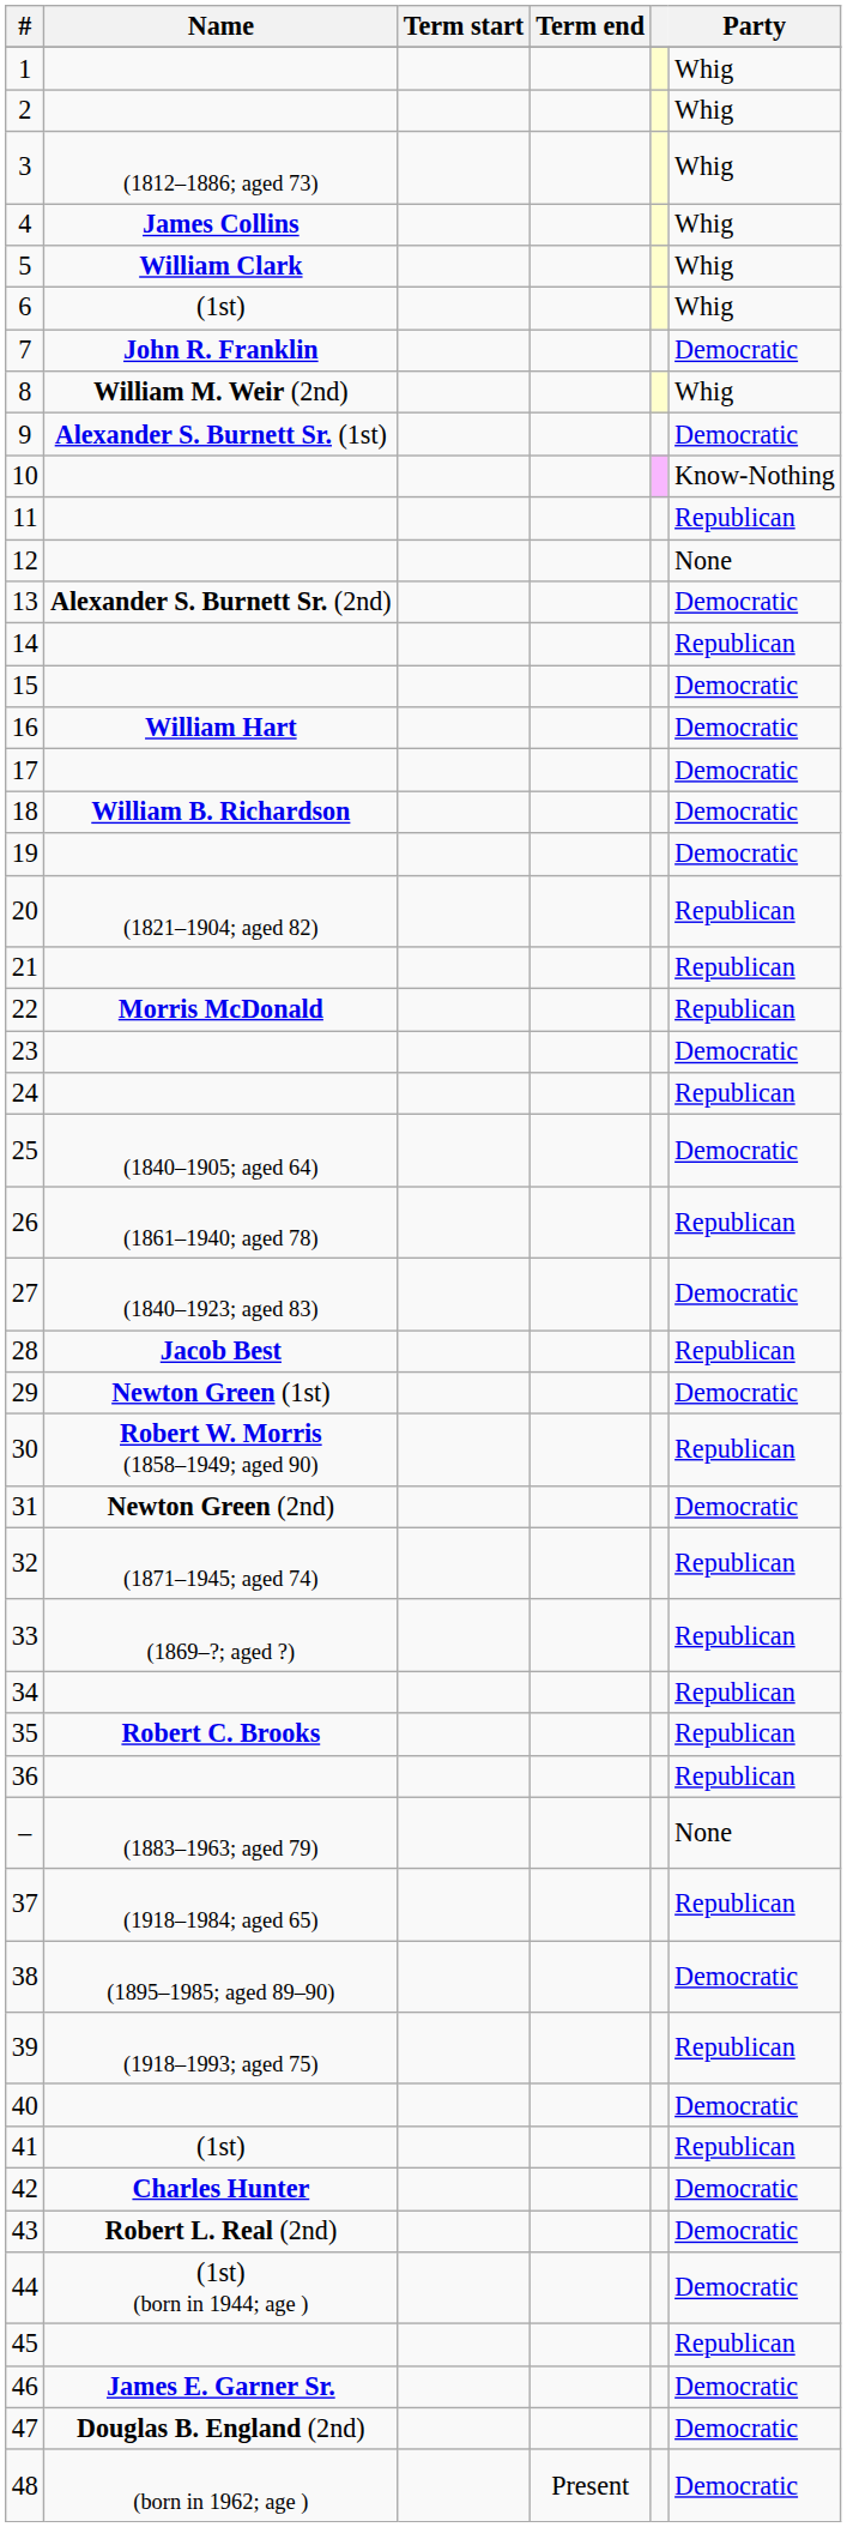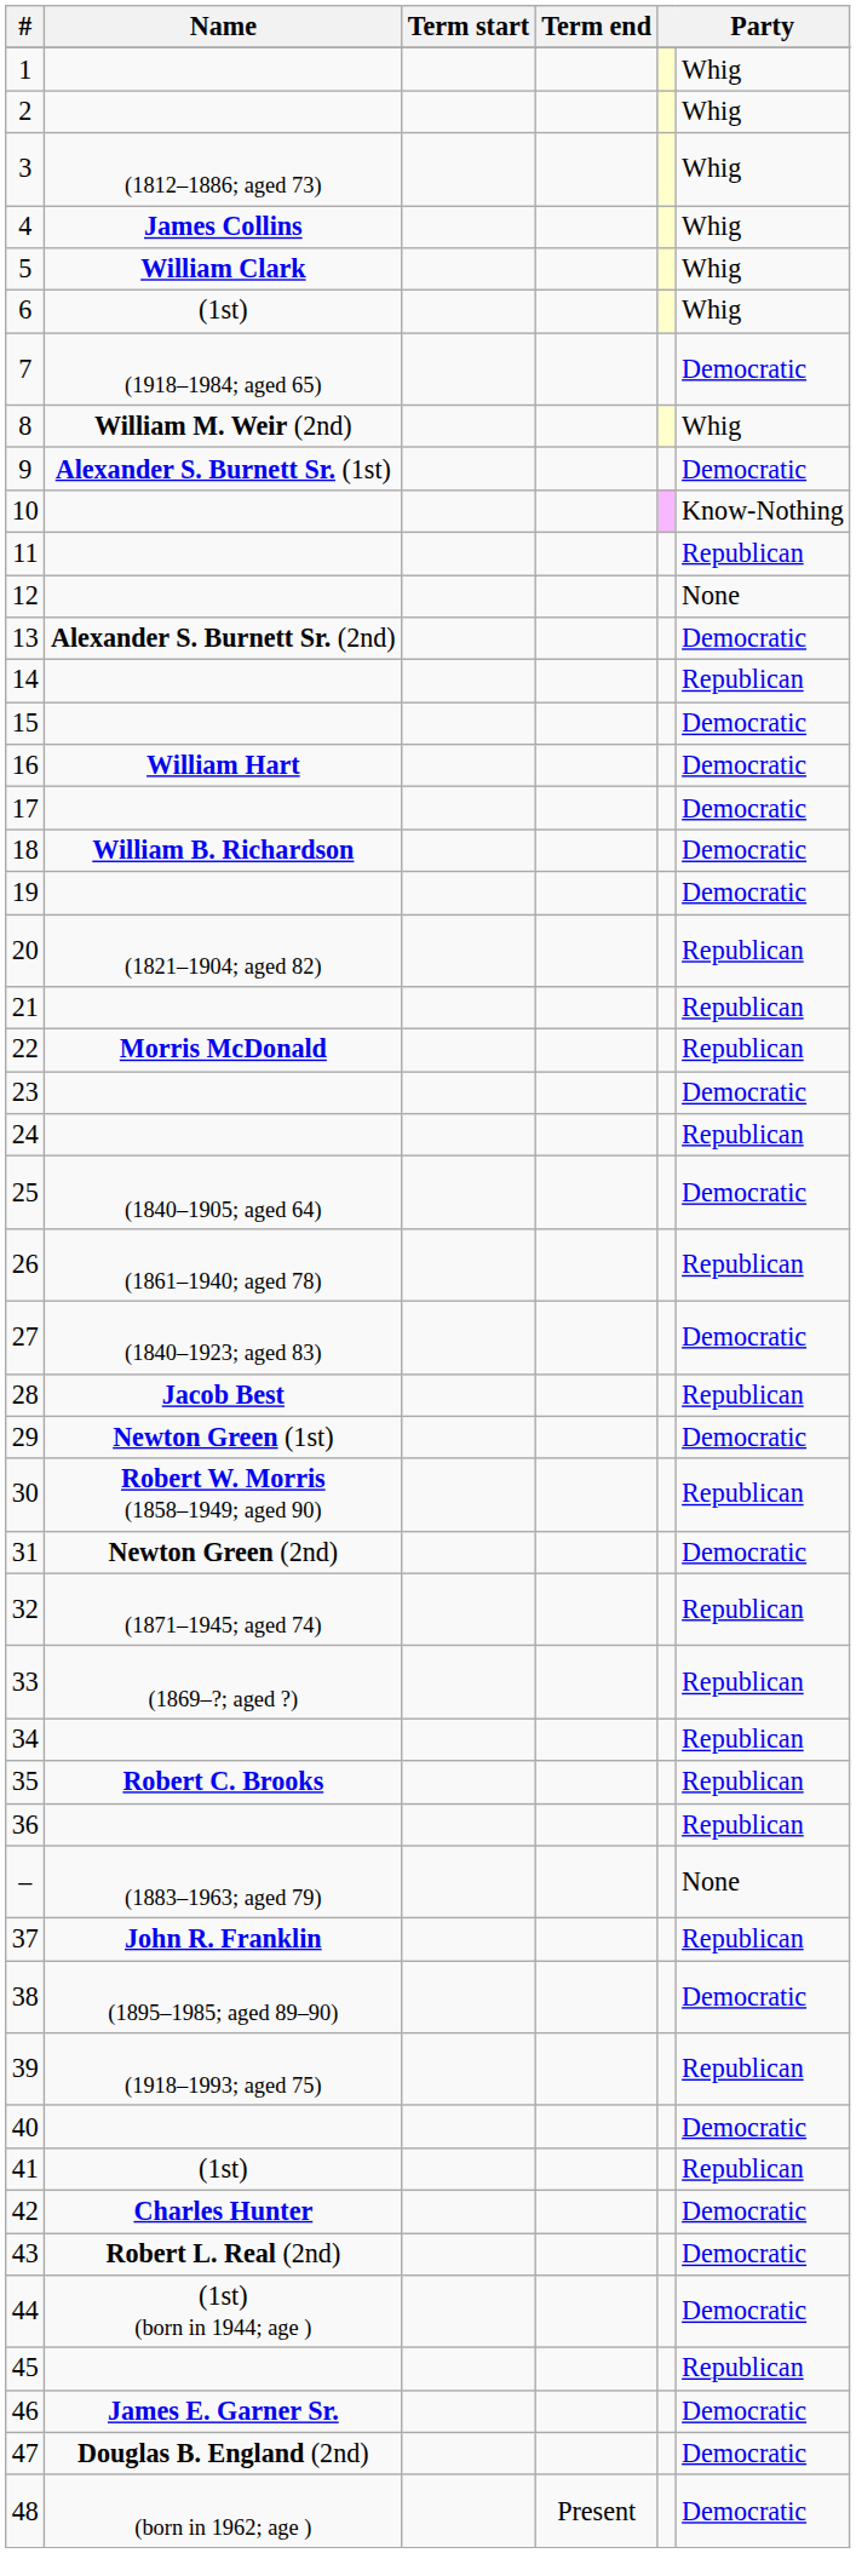 <table class="wikitable sortable">
 <tr>
 <th align=center>#</th>
 <th>Name</th>
 <th>Term start</th>
 <th>Term end</th>
 <th class=unsortable> </th>
 <th style="border-left-style:hidden; padding:0.1em 0;">Party</th>
 </tr>
 <tr>
 </tr>
 <tr>
 <td align=center>1</td>
 <td align=center><strong></strong></td>
 <td align=center></td>
 <td align=center></td>
 <td bgcolor="#FFFFCC"></td>
 <td>Whig</td>
 </tr>
 <tr>
 <td align=center>2</td>
 <td align=center><strong></strong></td>
 <td align=center></td>
 <td align=center></td>
 <td bgcolor="#FFFFCC"></td>
 <td>Whig</td>
 </tr>
 <tr>
 <td align=center>3</td>
 <td align=center><strong></strong><br><small>(1812–1886; aged 73)</small></td>
 <td align=center></td>
 <td align=center></td>
 <td bgcolor="#FFFFCC"></td>
 <td>Whig</td>
 </tr>
 <tr>
 <td align=center>4</td>
 <td align=center><strong><a href='#'>James Collins</a></strong></td>
 <td align=center></td>
 <td align=center></td>
 <td bgcolor="#FFFFCC"></td>
 <td>Whig</td>
 </tr>
 <tr>
 <td align=center>5</td>
 <td align=center><strong><a href='#'>William Clark</a></strong></td>
 <td align=center></td>
 <td align=center></td>
 <td bgcolor="#FFFFCC"></td>
 <td>Whig</td>
 </tr>
 <tr>
 <td align=center>6</td>
 <td align=center><strong></strong> (1st)</td>
 <td align=center></td>
 <td align=center></td>
 <td bgcolor="#FFFFCC"></td>
 <td>Whig</td>
 </tr>
 <tr>
 <td align=center>7</td>
-<td align=center><strong><a href='#'>John R. Franklin</a></strong></td>
+<td align=center><strong></strong><br><small>(1918–1984; aged 65)</small></td>
 <td align=center></td>
 <td align=center></td>
 <td bgcolor=></td>
 <td><a href='#'>Democratic</a></td>
 </tr>
 <tr>
 <td align=center>8</td>
 <td align=center><strong>William M. Weir</strong> (2nd)</td>
 <td align=center></td>
 <td align=center></td>
 <td bgcolor="#FFFFCC"></td>
 <td>Whig</td>
 </tr>
 <tr>
 <td align=center>9</td>
 <td align=center><strong><a href='#'>Alexander S. Burnett Sr.</a></strong> (1st)</td>
 <td align=center></td>
 <td align=center></td>
 <td bgcolor=></td>
 <td><a href='#'>Democratic</a></td>
 </tr>
 <tr>
 <td align=center>10</td>
 <td align=center><strong></strong></td>
 <td align=center></td>
 <td align=center></td>
 <td bgcolor="#F9B7FF"></td>
 <td>Know-Nothing</td>
 </tr>
 <tr>
 <td align=center>11</td>
 <td align=center><strong></strong></td>
 <td align=center></td>
 <td align=center></td>
 <td bgcolor=></td>
 <td><a href='#'>Republican</a></td>
 </tr>
 <tr>
 <td align=center>12</td>
 <td align=center><strong></strong></td>
 <td align=center></td>
 <td align=center></td>
 <td bgcolor=></td>
 <td>None</td>
 </tr>
 <tr>
 <td align=center>13</td>
 <td align=center><strong>Alexander S. Burnett Sr.</strong> (2nd)</td>
 <td align=center></td>
 <td align=center></td>
 <td bgcolor=></td>
 <td><a href='#'>Democratic</a></td>
 </tr>
 <tr>
 <td align=center>14</td>
 <td align=center><strong></strong></td>
 <td align=center></td>
 <td align=center></td>
 <td bgcolor=></td>
 <td><a href='#'>Republican</a></td>
 </tr>
 <tr>
 <td align=center>15</td>
 <td align=center><strong></strong></td>
 <td align=center></td>
 <td align=center></td>
 <td bgcolor=></td>
 <td><a href='#'>Democratic</a></td>
 </tr>
 <tr>
 <td align=center>16</td>
 <td align=center><strong><a href='#'>William Hart</a></strong></td>
 <td align=center></td>
 <td align=center></td>
 <td bgcolor=></td>
 <td><a href='#'>Democratic</a></td>
 </tr>
 <tr>
 <td align=center>17</td>
 <td align=center><strong></strong></td>
 <td align=center></td>
 <td align=center></td>
 <td bgcolor=></td>
 <td><a href='#'>Democratic</a></td>
 </tr>
 <tr>
 <td align=center>18</td>
 <td align=center><strong><a href='#'>William B. Richardson</a></strong></td>
 <td align=center></td>
 <td align=center></td>
 <td bgcolor=></td>
 <td><a href='#'>Democratic</a></td>
 </tr>
 <tr>
 <td align=center>19</td>
 <td align=center><strong></strong></td>
 <td align=center></td>
 <td align=center></td>
 <td bgcolor=></td>
 <td><a href='#'>Democratic</a></td>
 </tr>
 <tr>
 <td align=center>20</td>
 <td align=center><strong></strong><br><small>(1821–1904; aged 82)</small></td>
 <td align=center></td>
 <td align=center></td>
 <td bgcolor=></td>
 <td><a href='#'>Republican</a></td>
 </tr>
 <tr>
 <td align=center>21</td>
 <td align=center><strong></strong></td>
 <td align=center></td>
 <td align=center></td>
 <td bgcolor=></td>
 <td><a href='#'>Republican</a></td>
 </tr>
 <tr>
 <td align=center>22</td>
 <td align=center><strong><a href='#'>Morris McDonald</a></strong></td>
 <td align=center></td>
 <td align=center></td>
 <td bgcolor=></td>
 <td><a href='#'>Republican</a></td>
 </tr>
 <tr>
 <td align=center>23</td>
 <td align=center><strong></strong></td>
 <td align=center></td>
 <td align=center></td>
 <td bgcolor=></td>
 <td><a href='#'>Democratic</a></td>
 </tr>
 <tr>
 <td align=center>24</td>
 <td align=center><strong></strong></td>
 <td align=center></td>
 <td align=center></td>
 <td bgcolor=></td>
 <td><a href='#'>Republican</a></td>
 </tr>
 <tr>
 <td align=center>25</td>
 <td align=center><strong></strong><br><small>(1840–1905; aged 64)</small></td>
 <td align=center></td>
 <td align=center></td>
 <td bgcolor=></td>
 <td><a href='#'>Democratic</a></td>
 </tr>
 <tr>
 <td align=center>26</td>
 <td align=center><strong></strong><br><small>(1861–1940; aged 78)</small></td>
 <td align=center></td>
 <td align=center></td>
 <td bgcolor=></td>
 <td><a href='#'>Republican</a></td>
 </tr>
 <tr>
 <td align=center>27</td>
 <td align=center><strong></strong><br><small>(1840–1923; aged 83)</small></td>
 <td align=center></td>
 <td align=center></td>
 <td bgcolor=></td>
 <td><a href='#'>Democratic</a></td>
 </tr>
 <tr>
 <td align=center>28</td>
 <td align=center><strong><a href='#'>Jacob Best</a></strong></td>
 <td align=center></td>
 <td align=center></td>
 <td bgcolor=></td>
 <td><a href='#'>Republican</a></td>
 </tr>
 <tr>
 <td align=center>29</td>
 <td align=center><strong><a href='#'>Newton Green</a></strong> (1st)</td>
 <td align=center></td>
 <td align=center></td>
 <td bgcolor=></td>
 <td><a href='#'>Democratic</a></td>
 </tr>
 <tr>
 <td align=center>30</td>
 <td align=center><strong><a href='#'>Robert W. Morris</a></strong><br><small>(1858–1949; aged 90)</small></td>
 <td align=center></td>
 <td align=center></td>
 <td bgcolor=></td>
 <td><a href='#'>Republican</a></td>
 </tr>
 <tr>
 <td align=center>31</td>
 <td align=center><strong>Newton Green</strong> (2nd)</td>
 <td align=center></td>
 <td align=center></td>
 <td bgcolor=></td>
 <td><a href='#'>Democratic</a></td>
 </tr>
 <tr>
 <td align=center>32</td>
 <td align=center><strong></strong><br><small>(1871–1945; aged 74)</small></td>
 <td align=center></td>
 <td align=center></td>
 <td bgcolor=></td>
 <td><a href='#'>Republican</a></td>
 </tr>
 <tr>
 <td align=center>33</td>
 <td align=center><strong></strong><br><small>(1869–?; aged ?)</small></td>
 <td align=center></td>
 <td align=center></td>
 <td bgcolor=></td>
 <td><a href='#'>Republican</a></td>
 </tr>
 <tr>
 <td align=center>34</td>
 <td align=center><strong></strong></td>
 <td align=center></td>
 <td align=center></td>
 <td bgcolor=></td>
 <td><a href='#'>Republican</a></td>
 </tr>
 <tr>
 <td align=center>35</td>
 <td align=center><strong><a href='#'>Robert C. Brooks</a></strong></td>
 <td align=center></td>
 <td align=center></td>
 <td bgcolor=></td>
 <td><a href='#'>Republican</a></td>
 </tr>
 <tr>
 <td align=center>36</td>
 <td align=center><strong></strong></td>
 <td align=center></td>
 <td align=center></td>
 <td bgcolor=></td>
 <td><a href='#'>Republican</a></td>
 </tr>
 <tr>
 <td align=center>–</td>
 <td align=center><strong></strong><br><small>(1883–1963; aged 79)</small></td>
 <td align=center></td>
 <td align=center></td>
 <td bgcolor=></td>
 <td>None</td>
 </tr>
 <tr>
 <td align=center>37</td>
-<td align=center><strong></strong><br><small>(1918–1984; aged 65)</small></td>
+<td align=center><strong><a href='#'>John R. Franklin</a></strong></td>
 <td align=center></td>
 <td align=center></td>
 <td bgcolor=></td>
 <td><a href='#'>Republican</a></td>
 </tr>
 <tr>
 <td align=center>38</td>
 <td align=center><strong></strong><br><small>(1895–1985; aged 89–90)</small></td>
 <td align=center></td>
 <td align=center></td>
 <td bgcolor=></td>
 <td><a href='#'>Democratic</a></td>
 </tr>
 <tr>
 <td align=center>39</td>
 <td align=center><strong></strong><br><small>(1918–1993; aged 75)</small></td>
 <td align=center></td>
 <td align=center></td>
 <td bgcolor=></td>
 <td><a href='#'>Republican</a></td>
 </tr>
 <tr>
 <td align=center>40</td>
 <td align=center><strong></strong></td>
 <td align=center></td>
 <td align=center></td>
 <td bgcolor=></td>
 <td><a href='#'>Democratic</a></td>
 </tr>
 <tr>
 <td align=center>41</td>
 <td align=center><strong></strong> (1st)</td>
 <td align=center></td>
 <td align=center></td>
 <td bgcolor=></td>
 <td><a href='#'>Republican</a></td>
 </tr>
 <tr>
 <td align=center>42</td>
 <td align=center><strong><a href='#'>Charles Hunter</a></strong></td>
 <td align=center></td>
 <td align=center></td>
 <td bgcolor=></td>
 <td><a href='#'>Democratic</a></td>
 </tr>
 <tr>
 <td align=center>43</td>
 <td align=center><strong>Robert L. Real</strong> (2nd)</td>
 <td align=center></td>
 <td align=center></td>
 <td bgcolor=></td>
 <td><a href='#'>Democratic</a></td>
 </tr>
 <tr>
 <td align=center>44</td>
 <td align=center><strong></strong> (1st)<br><small>(born in 1944; age )</small></td>
 <td align=center></td>
 <td align=center></td>
 <td bgcolor=></td>
 <td><a href='#'>Democratic</a></td>
 </tr>
 <tr>
 <td align=center>45</td>
 <td align=center><strong></strong></td>
 <td align=center></td>
 <td align=center></td>
 <td bgcolor=></td>
 <td><a href='#'>Republican</a></td>
 </tr>
 <tr>
 <td align=center>46</td>
 <td align=center><strong><a href='#'>James E. Garner Sr.</a></strong></td>
 <td align=center></td>
 <td align=center></td>
 <td bgcolor=></td>
 <td><a href='#'>Democratic</a></td>
 </tr>
 <tr>
 <td align=center>47</td>
 <td align=center><strong>Douglas B. England</strong> (2nd)</td>
 <td align=center></td>
 <td align=center></td>
 <td bgcolor=></td>
 <td><a href='#'>Democratic</a></td>
 </tr>
 <tr>
 <td align=center>48</td>
 <td align=center><strong></strong><br><small>(born in 1962; age )</small></td>
 <td align=center></td>
 <td align=center>Present</td>
 <td bgcolor=></td>
 <td><a href='#'>Democratic</a></td>
 </tr>
 </table>
